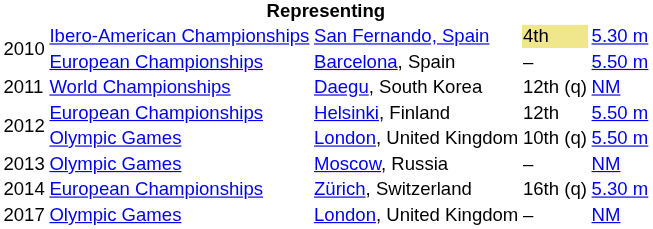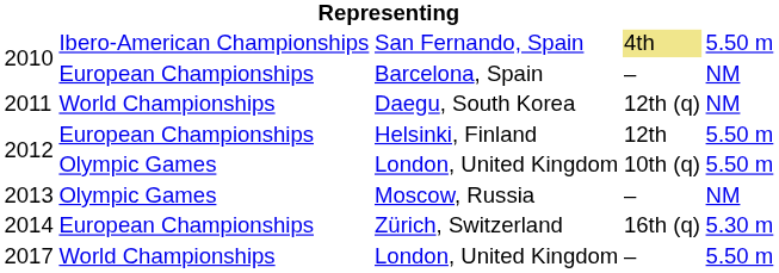 <table>
 <tr>
 <th colspan="6">Representing </th>
 </tr>
 <tr>
 <td rowspan=2>2010</td>
 <td><a href='#'>Ibero-American Championships</a></td>
 <td><a href='#'>San Fernando, Spain</a></td>
 <td style="background: khaki;">4th</td>
-<td><a href='#'>5.30 m</a></td>
+<td><a href='#'>5.50 m</a></td>
 </tr>
 <tr>
 <td><a href='#'>European Championships</a></td>
 <td><a href='#'>Barcelona</a>, Spain</td>
 <td>–</td>
-<td><a href='#'>5.50 m</a></td>
+<td><a href='#'>NM</a></td>
 </tr>
 <tr>
 <td>2011</td>
 <td><a href='#'>World Championships</a></td>
 <td><a href='#'>Daegu</a>, South Korea</td>
 <td>12th (q)</td>
 <td><a href='#'>NM</a></td>
 </tr>
 <tr>
 <td rowspan=2>2012</td>
 <td><a href='#'>European Championships</a></td>
 <td><a href='#'>Helsinki</a>, Finland</td>
 <td>12th</td>
 <td><a href='#'>5.50 m</a></td>
 </tr>
 <tr>
 <td><a href='#'>Olympic Games</a></td>
 <td><a href='#'>London</a>, United Kingdom</td>
 <td>10th (q)</td>
 <td><a href='#'>5.50 m</a></td>
 </tr>
 <tr>
 <td>2013</td>
 <td><a href='#'>Olympic Games</a></td>
 <td><a href='#'>Moscow</a>, Russia</td>
 <td>–</td>
 <td><a href='#'>NM</a></td>
 </tr>
 <tr>
 <td>2014</td>
 <td><a href='#'>European Championships</a></td>
 <td><a href='#'>Zürich</a>, Switzerland</td>
 <td>16th (q)</td>
 <td><a href='#'>5.30 m</a></td>
 </tr>
 <tr>
 <td>2017</td>
-<td><a href='#'>Olympic Games</a></td>
+<td><a href='#'>World Championships</a></td>
 <td><a href='#'>London</a>, United Kingdom</td>
 <td>–</td>
-<td><a href='#'>NM</a></td>
+<td><a href='#'>5.50 m</a></td>
 </tr>
 </table>
